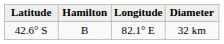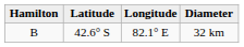 <table class="wikitable">
 <tr>
+<th width="25%" style="background:#eeeeee;">Hamilton</th>
 <th width="25%" style="background:#eeeeee;">Latitude</th>
-<th width="25%" style="background:#eeeeee;">Hamilton</th>
 <th width="25%" style="background:#eeeeee;">Longitude</th>
 <th width="25%" style="background:#eeeeee;">Diameter</th>
 </tr>
 <tr>
+<td align="center">B</td>
 <td align="center">42.6° S</td>
-<td align="center">B</td>
 <td align="center">82.1° E</td>
 <td align="center">32 km</td>
 </tr>
 </table>
